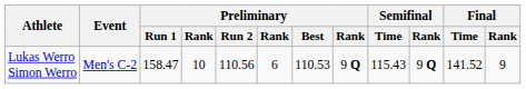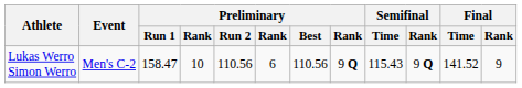 <table class="wikitable" style="font-size:90%">
 <tr>
 <th rowspan=2>Athlete</th>
 <th rowspan=2>Event</th>
 <th colspan=6>Preliminary</th>
 <th colspan=2>Semifinal</th>
 <th colspan=2>Final</th>
 </tr>
 <tr style="font-size:95%">
 <th>Run 1</th>
 <th>Rank</th>
 <th>Run 2</th>
 <th>Rank</th>
 <th>Best</th>
 <th>Rank</th>
 <th>Time</th>
 <th>Rank</th>
 <th>Time</th>
 <th>Rank</th>
 </tr>
 <tr align=center>
 <td align=left><a href='#'>Lukas Werro</a><br><a href='#'>Simon Werro</a></td>
 <td align=left><a href='#'>Men's C-2</a></td>
 <td>158.47</td>
 <td>10</td>
 <td>110.56</td>
 <td>6</td>
-<td>110.53</td>
+<td>110.56</td>
 <td>9 <strong>Q</strong></td>
 <td>115.43</td>
 <td>9 <strong>Q</strong></td>
 <td>141.52</td>
 <td>9</td>
 </tr>
 </table>
